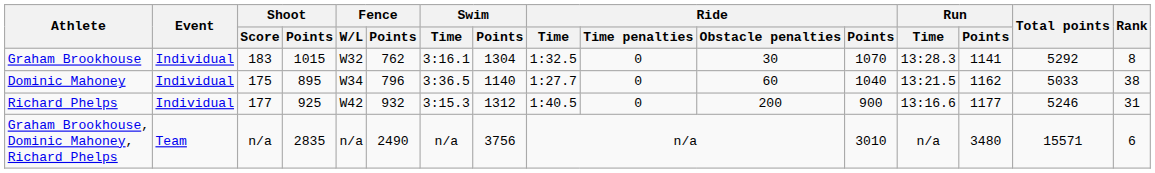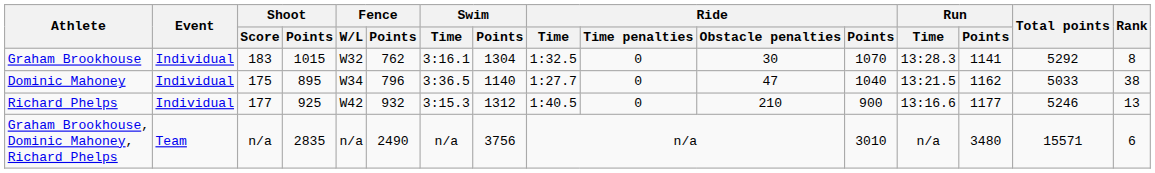 <table class=wikitable style="font-size:90%">
 <tr>
 <th rowspan="2">Athlete</th>
 <th rowspan="2">Event</th>
 <th colspan="2">Shoot</th>
 <th colspan="2">Fence</th>
 <th colspan="2">Swim</th>
 <th colspan="4">Ride</th>
 <th colspan="2">Run</th>
 <th rowspan="2">Total points</th>
 <th rowspan="2">Rank</th>
 </tr>
 <tr>
 <th style="text-align:center;">Score</th>
 <th style="text-align:center;">Points</th>
 <th style="text-align:center;">W/L</th>
 <th style="text-align:center;">Points</th>
 <th style="text-align:center;">Time</th>
 <th style="text-align:center;">Points</th>
 <th style="text-align:center;">Time</th>
 <th style="text-align:center;">Time penalties</th>
 <th style="text-align:center;">Obstacle penalties</th>
 <th style="text-align:center;">Points</th>
 <th style="text-align:center;">Time</th>
 <th style="text-align:center;">Points</th>
 </tr>
 <tr>
 <td><a href='#'>Graham Brookhouse</a></td>
 <td><a href='#'>Individual</a></td>
 <td style="text-align:center;">183</td>
 <td style="text-align:center;">1015</td>
 <td style="text-align:center;">W32</td>
 <td style="text-align:center;">762</td>
 <td style="text-align:center;">3:16.1</td>
 <td style="text-align:center;">1304</td>
 <td style="text-align:center;">1:32.5</td>
 <td style="text-align:center;">0</td>
 <td style="text-align:center;">30</td>
 <td style="text-align:center;">1070</td>
 <td style="text-align:center;">13:28.3</td>
 <td style="text-align:center;">1141</td>
 <td style="text-align:center;">5292</td>
 <td style="text-align:center;">8</td>
 </tr>
 <tr>
 <td><a href='#'>Dominic Mahoney</a></td>
 <td><a href='#'>Individual</a></td>
 <td style="text-align:center;">175</td>
 <td style="text-align:center;">895</td>
 <td style="text-align:center;">W34</td>
 <td style="text-align:center;">796</td>
 <td style="text-align:center;">3:36.5</td>
 <td style="text-align:center;">1140</td>
 <td style="text-align:center;">1:27.7</td>
 <td style="text-align:center;">0</td>
-<td style="text-align:center;">60</td>
+<td style="text-align:center;">47</td>
 <td style="text-align:center;">1040</td>
 <td style="text-align:center;">13:21.5</td>
 <td style="text-align:center;">1162</td>
 <td style="text-align:center;">5033</td>
 <td style="text-align:center;">38</td>
 </tr>
 <tr>
 <td><a href='#'>Richard Phelps</a></td>
 <td><a href='#'>Individual</a></td>
 <td style="text-align:center;">177</td>
 <td style="text-align:center;">925</td>
 <td style="text-align:center;">W42</td>
 <td style="text-align:center;">932</td>
 <td style="text-align:center;">3:15.3</td>
 <td style="text-align:center;">1312</td>
 <td style="text-align:center;">1:40.5</td>
 <td style="text-align:center;">0</td>
-<td style="text-align:center;">200</td>
+<td style="text-align:center;">210</td>
 <td style="text-align:center;">900</td>
 <td style="text-align:center;">13:16.6</td>
 <td style="text-align:center;">1177</td>
 <td style="text-align:center;">5246</td>
-<td style="text-align:center;">31</td>
+<td style="text-align:center;">13</td>
 </tr>
 <tr>
 <td><a href='#'>Graham Brookhouse</a>,<br><a href='#'>Dominic Mahoney</a>,<br><a href='#'>Richard Phelps</a></td>
 <td><a href='#'>Team</a></td>
 <td style="text-align:center;">n/a</td>
 <td style="text-align:center;">2835</td>
 <td style="text-align:center;">n/a</td>
 <td style="text-align:center;">2490</td>
 <td style="text-align:center;">n/a</td>
 <td style="text-align:center;">3756</td>
 <td style="text-align:center;" colspan="3">n/a</td>
 <td style="text-align:center;">3010</td>
 <td style="text-align:center;">n/a</td>
 <td style="text-align:center;">3480</td>
 <td style="text-align:center;">15571</td>
 <td style="text-align:center;">6</td>
 </tr>
 </table>
